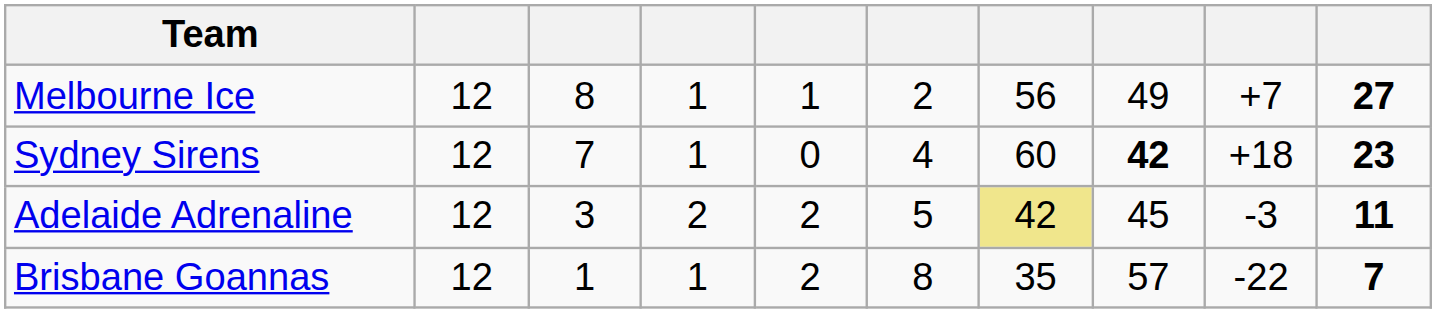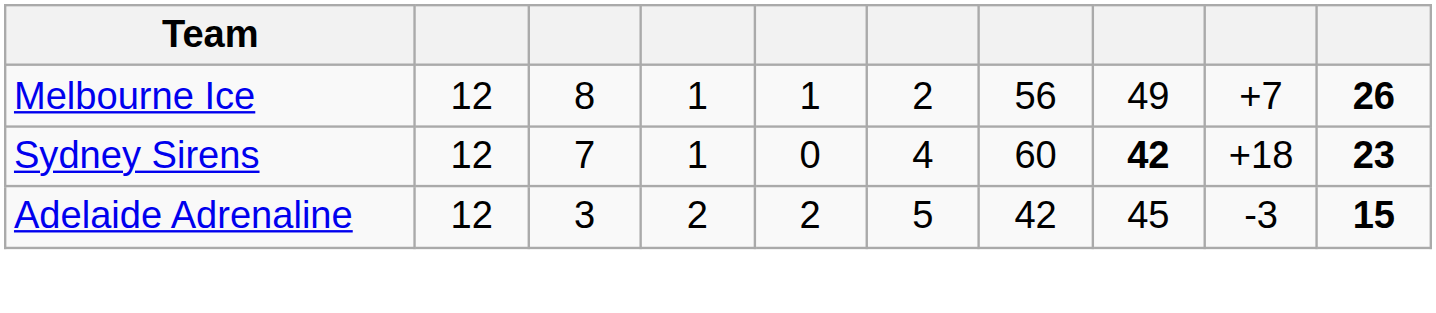 <table class="wikitable" style="text-align:center;">
 <tr>
 <th width=165>Team</th>
 <th width=40></th>
 <th width=40></th>
 <th width=40></th>
 <th width=40></th>
 <th width=40></th>
 <th width=40></th>
 <th width=40></th>
 <th width=40></th>
 <th width=40></th>
 </tr>
 <tr>
 <td style="text-align:left;"><a href='#'>Melbourne Ice</a></td>
 <td>12</td>
 <td>8</td>
 <td>1</td>
 <td>1</td>
 <td>2</td>
 <td>56</td>
 <td>49</td>
 <td>+7</td>
-<td><strong>27</strong></td>
+<td><strong>26</strong></td>
 </tr>
 <tr>
 <td style="text-align:left;"><a href='#'>Sydney Sirens</a></td>
 <td>12</td>
 <td>7</td>
 <td>1</td>
 <td>0</td>
 <td>4</td>
 <td>60</td>
 <td><strong>42</strong></td>
 <td>+18</td>
 <td><strong>23</strong></td>
 </tr>
 <tr>
 <td style="text-align:left;"><a href='#'>Adelaide Adrenaline</a></td>
 <td>12</td>
 <td>3</td>
 <td>2</td>
 <td>2</td>
 <td>5</td>
-<td style="background: khaki;">42</td>
+<td>42</td>
 <td>45</td>
 <td>-3</td>
-<td><strong>11</strong></td>
-</tr>
-<tr>
-<td style="text-align:left;"><a href='#'>Brisbane Goannas</a></td>
-<td>12</td>
-<td>1</td>
-<td>1</td>
-<td>2</td>
-<td>8</td>
-<td>35</td>
-<td>57</td>
-<td>-22</td>
-<td><strong>7</strong></td>
+<td><strong>15</strong></td>
 </tr>
 </table>
